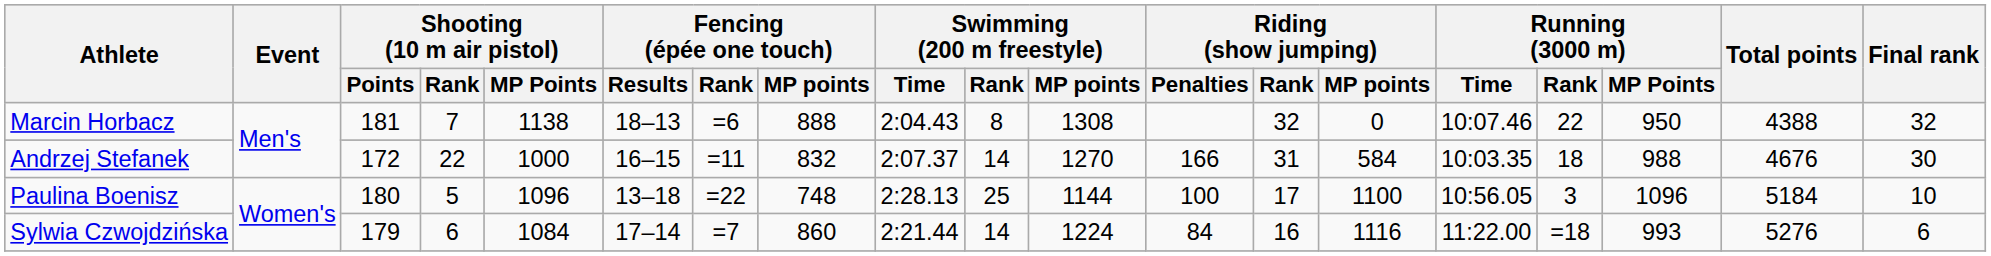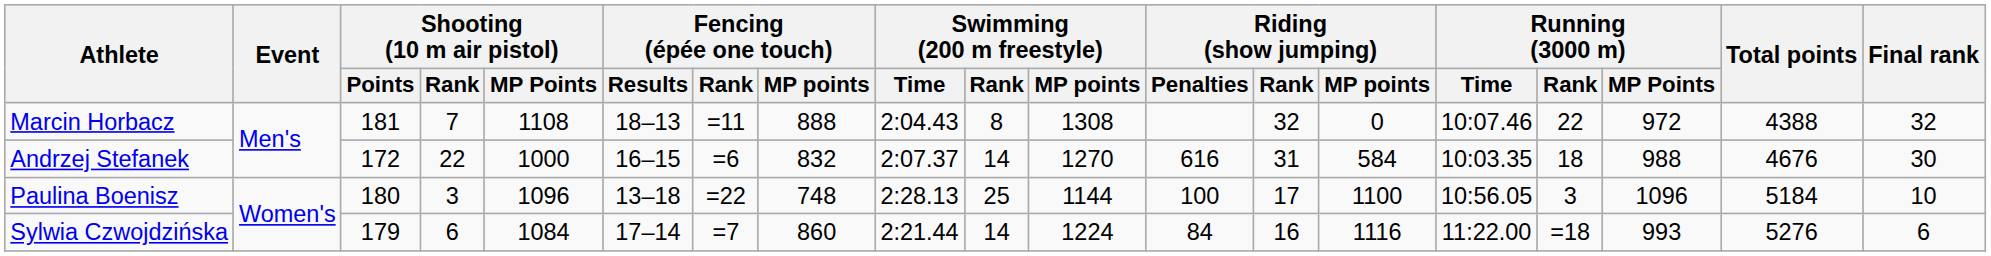 <table class="wikitable" style="font-size:90%">
 <tr>
 <th rowspan="2">Athlete</th>
 <th rowspan="2">Event</th>
 <th colspan=3>Shooting<br><span>(10 m air pistol)</span></th>
 <th colspan=3>Fencing<br><span>(épée one touch)</span></th>
 <th colspan=3>Swimming<br><span>(200 m freestyle)</span></th>
 <th colspan=3>Riding<br><span>(show jumping)</span></th>
 <th colspan=3>Running<br><span>(3000 m)</span></th>
 <th rowspan=2>Total points</th>
 <th rowspan=2>Final rank</th>
 </tr>
 <tr style="font-size:95%">
 <th>Points</th>
 <th>Rank</th>
 <th>MP Points</th>
 <th>Results</th>
 <th>Rank</th>
 <th>MP points</th>
 <th>Time</th>
 <th>Rank</th>
 <th>MP points</th>
 <th>Penalties</th>
 <th>Rank</th>
 <th>MP points</th>
 <th>Time</th>
 <th>Rank</th>
 <th>MP Points</th>
 </tr>
 <tr align=center>
 <td align=left><a href='#'>Marcin Horbacz</a></td>
 <td align=left rowspan=2><a href='#'>Men's</a></td>
 <td>181</td>
 <td>7</td>
-<td>1138</td>
+<td>1108</td>
 <td>18–13</td>
-<td>=6</td>
+<td>=11</td>
 <td>888</td>
 <td>2:04.43</td>
 <td>8</td>
 <td>1308</td>
 <td></td>
 <td>32</td>
 <td>0</td>
 <td>10:07.46</td>
 <td>22</td>
-<td>950</td>
+<td>972</td>
 <td>4388</td>
 <td>32</td>
 </tr>
 <tr align=center>
 <td align=left><a href='#'>Andrzej Stefanek</a></td>
 <td>172</td>
 <td>22</td>
 <td>1000</td>
 <td>16–15</td>
-<td>=11</td>
+<td>=6</td>
 <td>832</td>
 <td>2:07.37</td>
 <td>14</td>
 <td>1270</td>
-<td>166</td>
+<td>616</td>
 <td>31</td>
 <td>584</td>
 <td>10:03.35</td>
 <td>18</td>
 <td>988</td>
 <td>4676</td>
 <td>30</td>
 </tr>
 <tr align=center>
 <td align=left><a href='#'>Paulina Boenisz</a></td>
 <td align=left rowspan=2><a href='#'>Women's</a></td>
 <td>180</td>
-<td>5</td>
+<td>3</td>
 <td>1096</td>
 <td>13–18</td>
 <td>=22</td>
 <td>748</td>
 <td>2:28.13</td>
 <td>25</td>
 <td>1144</td>
 <td>100</td>
 <td>17</td>
 <td>1100</td>
 <td>10:56.05</td>
 <td>3</td>
 <td>1096</td>
 <td>5184</td>
 <td>10</td>
 </tr>
 <tr align=center>
 <td align=left><a href='#'>Sylwia Czwojdzińska</a></td>
 <td>179</td>
 <td>6</td>
 <td>1084</td>
 <td>17–14</td>
 <td>=7</td>
 <td>860</td>
 <td>2:21.44</td>
 <td>14</td>
 <td>1224</td>
 <td>84</td>
 <td>16</td>
 <td>1116</td>
 <td>11:22.00</td>
 <td>=18</td>
 <td>993</td>
 <td>5276</td>
 <td>6</td>
 </tr>
 </table>
